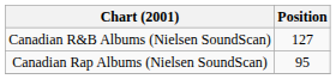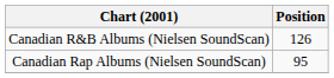 <table class="wikitable sortable plainrowheaders" style="text-align:center;">
 <tr>
 <th scope="col">Chart (2001)</th>
 <th scope="col">Position</th>
 </tr>
 <tr>
 <td>Canadian R&B Albums (Nielsen SoundScan)</td>
-<td style="text-align:center;">127</td>
+<td style="text-align:center;">126</td>
 </tr>
 <tr>
 <td>Canadian Rap Albums (Nielsen SoundScan)</td>
 <td align="center">95</td>
 </tr>
 <tr>
 </tr>
 </table>
